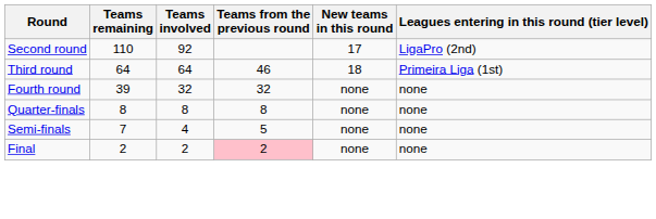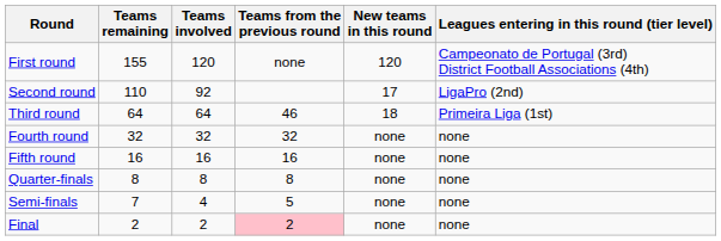 <table class="wikitable" style="text-align:center;">
 <tr>
 <th>Round</th>
 <th>Teams<br>remaining</th>
 <th>Teams<br>involved</th>
 <th>Teams from the<br>previous round</th>
 <th>New teams<br>in this round</th>
 <th>Leagues entering in this round (tier level)</th>
+</tr>
+<tr>
+<td style="text-align:left;"><a href='#'>First round</a></td>
+<td>155</td>
+<td>120</td>
+<td>none</td>
+<td>120</td>
+<td style="text-align:left;"><a href='#'>Campeonato de Portugal</a> (3rd)<br><a href='#'>District Football Associations</a> (4th)</td>
 </tr>
 <tr>
 <td style="text-align:left;"><a href='#'>Second round</a></td>
 <td>110</td>
 <td>92</td>
 <td></td>
 <td>17</td>
 <td style="text-align:left;"><a href='#'>LigaPro</a> (2nd)</td>
 </tr>
 <tr>
 <td style="text-align:left;"><a href='#'>Third round</a></td>
 <td>64</td>
 <td>64</td>
 <td>46</td>
 <td>18</td>
 <td style="text-align:left;"><a href='#'>Primeira Liga</a> (1st)</td>
 </tr>
 <tr>
 <td style="text-align:left;"><a href='#'>Fourth round</a></td>
-<td>39</td>
 <td>32</td>
 <td>32</td>
+<td>32</td>
+<td>none</td>
+<td style="text-align:left;">none</td>
+</tr>
+<tr>
+<td style="text-align:left;"><a href='#'>Fifth round</a></td>
+<td>16</td>
+<td>16</td>
+<td>16</td>
 <td>none</td>
 <td style="text-align:left;">none</td>
 </tr>
 <tr>
 <td style="text-align:left;"><a href='#'>Quarter-finals</a></td>
 <td>8</td>
 <td>8</td>
 <td>8</td>
 <td>none</td>
 <td style="text-align:left;">none</td>
 </tr>
 <tr>
 <td style="text-align:left;"><a href='#'>Semi-finals</a></td>
 <td>7</td>
 <td>4</td>
 <td>5</td>
 <td>none</td>
 <td style="text-align:left;">none</td>
 </tr>
 <tr>
 <td style="text-align:left;"><a href='#'>Final</a></td>
 <td>2</td>
 <td>2</td>
 <td style="background: pink;">2</td>
 <td>none</td>
 <td style="text-align:left;">none</td>
 </tr>
 </table>
